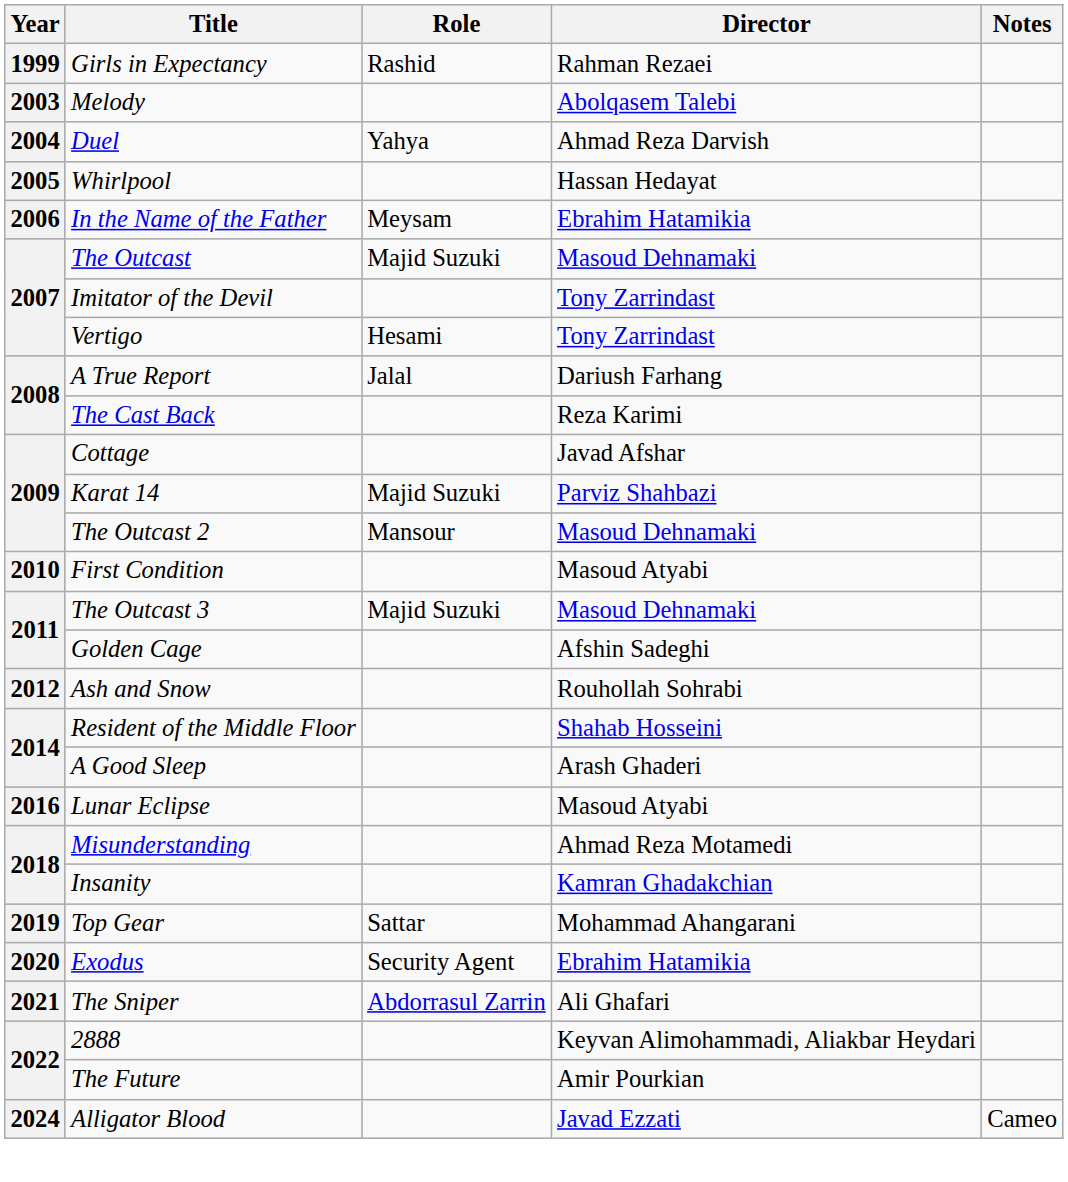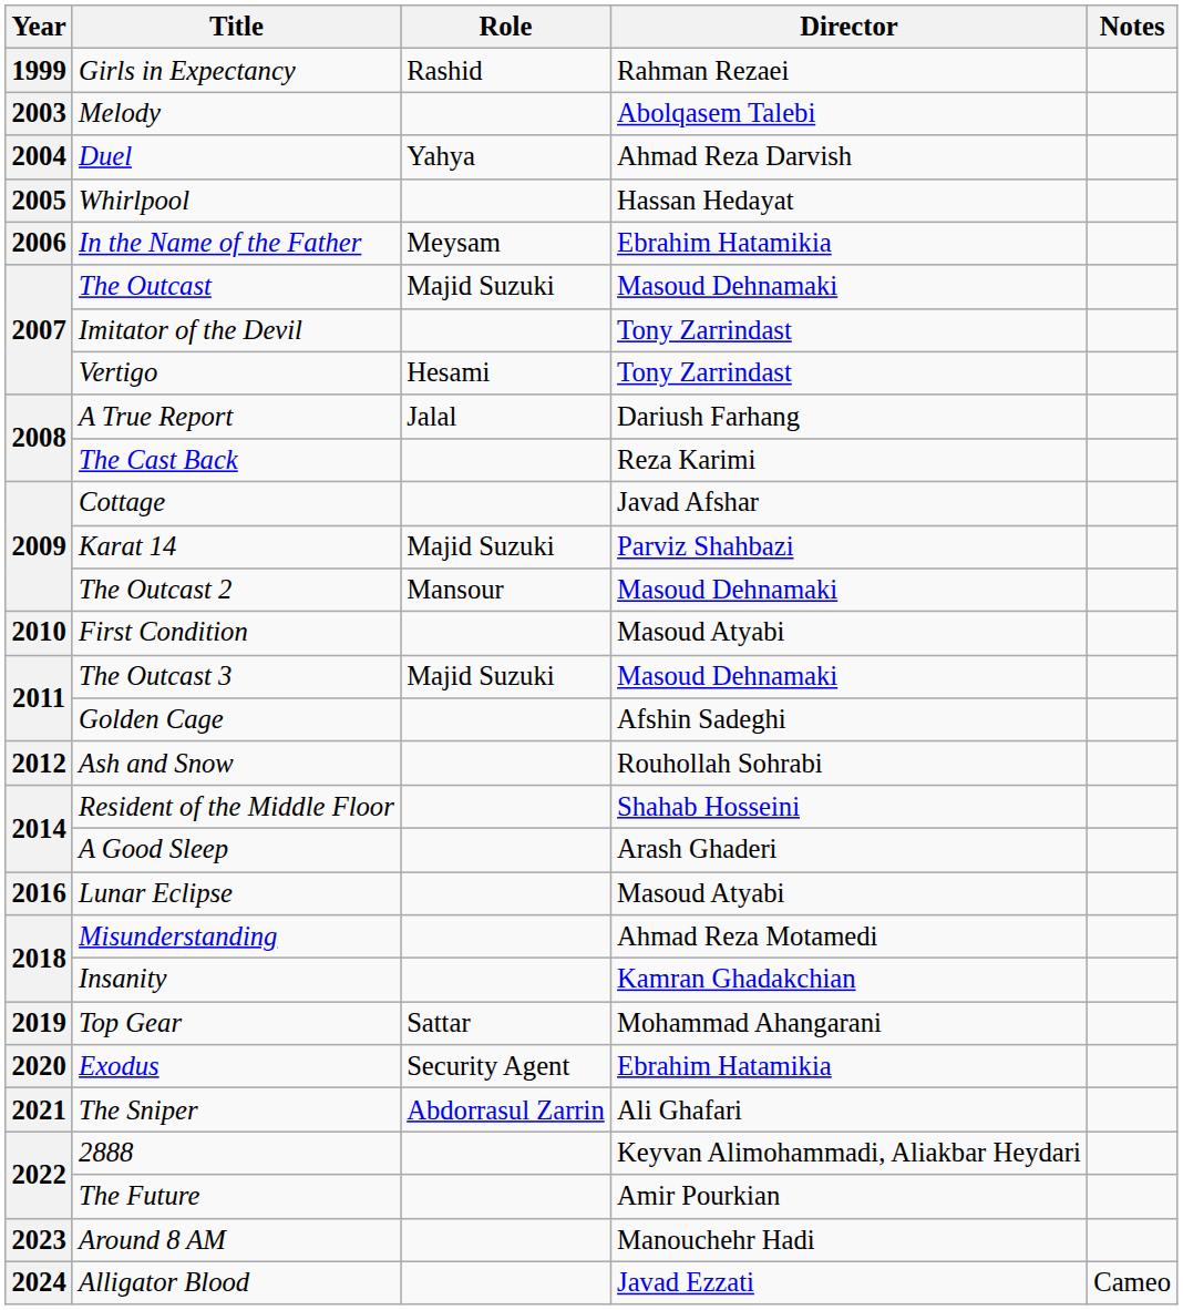 <table class="wikitable plainrowheaders sortable"  style=font-size:100%>
 <tr>
 <th scope="col">Year</th>
 <th scope="col">Title</th>
 <th scope="col">Role</th>
 <th scope="col">Director</th>
 <th scope="col" class="unsortable">Notes</th>
 </tr>
 <tr>
 <th scope=row>1999</th>
 <td><em>Girls in Expectancy</em></td>
 <td>Rashid</td>
 <td>Rahman Rezaei</td>
 <td></td>
 </tr>
 <tr>
 <th scope=row>2003</th>
 <td><em>Melody</em></td>
 <td></td>
 <td><a href='#'>Abolqasem Talebi</a></td>
 <td></td>
 </tr>
 <tr>
 <th scope=row>2004</th>
 <td><em><a href='#'>Duel</a></em></td>
 <td>Yahya</td>
 <td>Ahmad Reza Darvish</td>
 <td></td>
 </tr>
 <tr>
 <th scope=row>2005</th>
 <td><em>Whirlpool</em></td>
 <td></td>
 <td>Hassan Hedayat</td>
 <td></td>
 </tr>
 <tr>
 <th scope=row>2006</th>
 <td><em><a href='#'>In the Name of the Father</a></em></td>
 <td>Meysam</td>
 <td><a href='#'>Ebrahim Hatamikia</a></td>
 <td></td>
 </tr>
 <tr>
 <th rowspan="3" scope="row">2007</th>
 <td><em><a href='#'>The Outcast</a></em></td>
 <td>Majid Suzuki</td>
 <td><a href='#'>Masoud Dehnamaki</a></td>
 <td></td>
 </tr>
 <tr>
 <td><em>Imitator of the Devil</em></td>
 <td></td>
 <td><a href='#'>Tony Zarrindast</a></td>
 <td></td>
 </tr>
 <tr>
 <td><em>Vertigo</em></td>
 <td>Hesami</td>
 <td><a href='#'>Tony Zarrindast</a></td>
 <td></td>
 </tr>
 <tr>
 <th scope=row rowspan="2">2008</th>
 <td><em>A True Report</em></td>
 <td>Jalal</td>
 <td>Dariush Farhang</td>
 <td></td>
 </tr>
 <tr>
 <td><em><a href='#'>The Cast Back</a></em></td>
 <td></td>
 <td>Reza Karimi</td>
 <td></td>
 </tr>
 <tr>
 <th scope=row rowspan="3">2009</th>
 <td><em>Cottage</em></td>
 <td></td>
 <td>Javad Afshar</td>
 <td></td>
 </tr>
 <tr>
 <td><em>Karat 14</em></td>
 <td>Majid Suzuki</td>
 <td><a href='#'>Parviz Shahbazi</a></td>
 <td></td>
 </tr>
 <tr>
 <td><em>The Outcast 2</em></td>
 <td>Mansour</td>
 <td><a href='#'>Masoud Dehnamaki</a></td>
 <td></td>
 </tr>
 <tr>
 <th scope=row>2010</th>
 <td><em>First Condition</em></td>
 <td></td>
 <td>Masoud Atyabi</td>
 <td></td>
 </tr>
 <tr>
 <th rowspan="2" scope="row">2011</th>
 <td><em>The Outcast 3</em></td>
 <td>Majid Suzuki</td>
 <td><a href='#'>Masoud Dehnamaki</a></td>
 <td></td>
 </tr>
 <tr>
 <td><em>Golden Cage</em></td>
 <td></td>
 <td>Afshin Sadeghi</td>
 <td></td>
 </tr>
 <tr>
 <th scope=row>2012</th>
 <td><em>Ash and Snow</em></td>
 <td></td>
 <td>Rouhollah Sohrabi</td>
 <td></td>
 </tr>
 <tr>
 <th rowspan="2" scope="row">2014</th>
 <td><em>Resident of the Middle Floor</em></td>
 <td></td>
 <td><a href='#'>Shahab Hosseini</a></td>
 <td></td>
 </tr>
 <tr>
 <td><em>A Good Sleep</em></td>
 <td></td>
 <td>Arash Ghaderi</td>
 <td></td>
 </tr>
 <tr>
 <th scope=row>2016</th>
 <td><em>Lunar Eclipse</em></td>
 <td></td>
 <td>Masoud Atyabi</td>
 <td></td>
 </tr>
 <tr>
 <th scope=row rowspan="2">2018</th>
 <td><em><a href='#'>Misunderstanding</a></em></td>
 <td></td>
 <td>Ahmad Reza Motamedi</td>
 <td></td>
 </tr>
 <tr>
 <td><em>Insanity</em></td>
 <td></td>
 <td><a href='#'>Kamran Ghadakchian</a></td>
 <td></td>
 </tr>
 <tr>
 <th scope=row>2019</th>
 <td><em>Top Gear</em></td>
 <td>Sattar</td>
 <td>Mohammad Ahangarani</td>
 <td></td>
 </tr>
 <tr>
 <th scope=row>2020</th>
 <td><em><a href='#'>Exodus</a></em></td>
 <td>Security Agent</td>
 <td><a href='#'>Ebrahim Hatamikia</a></td>
 <td></td>
 </tr>
 <tr>
 <th scope=row>2021</th>
 <td><em>The Sniper</em></td>
 <td><a href='#'>Abdorrasul Zarrin</a></td>
 <td>Ali Ghafari</td>
 <td></td>
 </tr>
 <tr>
 <th scope=row rowspan="2">2022</th>
 <td><em>2888</em></td>
 <td></td>
 <td>Keyvan Alimohammadi, Aliakbar Heydari</td>
 <td></td>
 </tr>
 <tr>
 <td><em>The Future</em></td>
 <td></td>
 <td>Amir Pourkian</td>
 <td></td>
 </tr>
 <tr>
+<th scope=row>2023</th>
+<td><em>Around 8 AM</em></td>
+<td></td>
+<td>Manouchehr Hadi</td>
+<td></td>
+</tr>
+<tr>
 <th scope=row>2024</th>
 <td><em>Alligator Blood</em></td>
 <td></td>
 <td><a href='#'>Javad Ezzati</a></td>
 <td>Cameo</td>
 </tr>
 </table>
